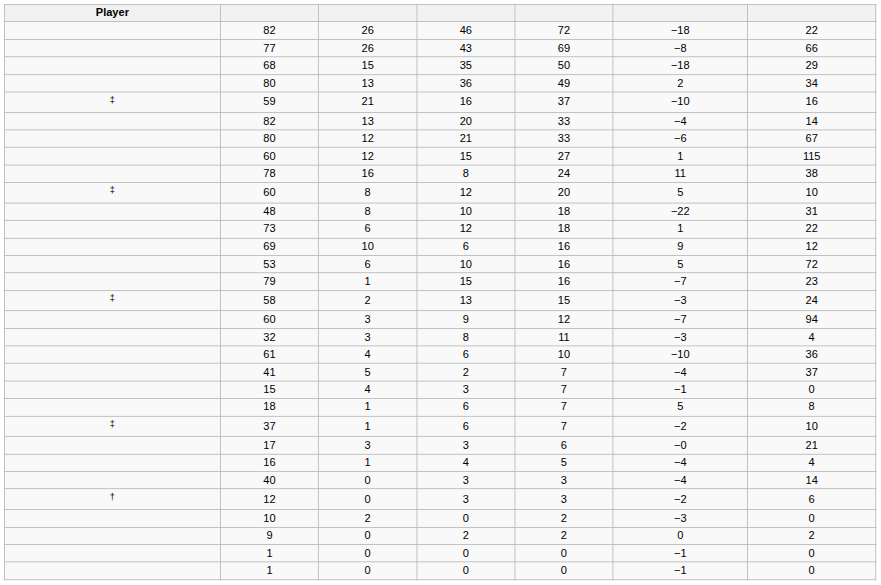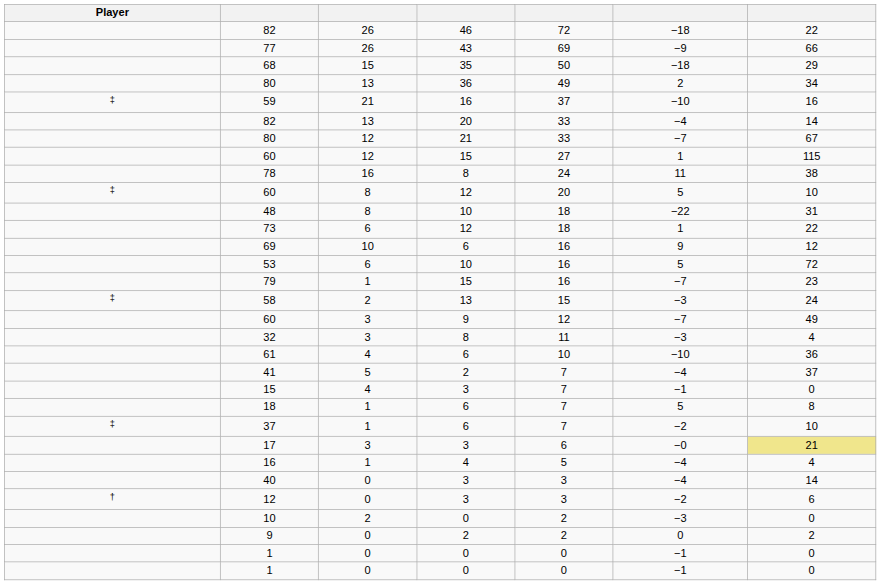 <table class="wikitable sortable" style="width:100%; text-align:center;">
 <tr>
 <th>Player</th>
 <th></th>
 <th></th>
 <th></th>
 <th></th>
 <th data-sort-type="number"></th>
 <th></th>
 </tr>
 <tr>
 <td></td>
 <td>82</td>
 <td>26</td>
 <td>46</td>
 <td>72</td>
 <td>−18</td>
 <td>22</td>
 </tr>
 <tr>
 <td></td>
 <td>77</td>
 <td>26</td>
 <td>43</td>
 <td>69</td>
-<td>−8</td>
+<td>−9</td>
 <td>66</td>
 </tr>
 <tr>
 <td></td>
 <td>68</td>
 <td>15</td>
 <td>35</td>
 <td>50</td>
 <td>−18</td>
 <td>29</td>
 </tr>
 <tr>
 <td></td>
 <td>80</td>
 <td>13</td>
 <td>36</td>
 <td>49</td>
 <td>2</td>
 <td>34</td>
 </tr>
 <tr>
 <td><sup>‡</sup></td>
 <td>59</td>
 <td>21</td>
 <td>16</td>
 <td>37</td>
 <td>−10</td>
 <td>16</td>
 </tr>
 <tr>
 <td></td>
 <td>82</td>
 <td>13</td>
 <td>20</td>
 <td>33</td>
 <td>−4</td>
 <td>14</td>
 </tr>
 <tr>
 <td></td>
 <td>80</td>
 <td>12</td>
 <td>21</td>
 <td>33</td>
-<td>−6</td>
+<td>−7</td>
 <td>67</td>
 </tr>
 <tr>
 <td></td>
 <td>60</td>
 <td>12</td>
 <td>15</td>
 <td>27</td>
 <td>1</td>
 <td>115</td>
 </tr>
 <tr>
 <td></td>
 <td>78</td>
 <td>16</td>
 <td>8</td>
 <td>24</td>
 <td>11</td>
 <td>38</td>
 </tr>
 <tr>
 <td><sup>‡</sup></td>
 <td>60</td>
 <td>8</td>
 <td>12</td>
 <td>20</td>
 <td>5</td>
 <td>10</td>
 </tr>
 <tr>
 <td></td>
 <td>48</td>
 <td>8</td>
 <td>10</td>
 <td>18</td>
 <td>−22</td>
 <td>31</td>
 </tr>
 <tr>
 <td></td>
 <td>73</td>
 <td>6</td>
 <td>12</td>
 <td>18</td>
 <td>1</td>
 <td>22</td>
 </tr>
 <tr>
 <td></td>
 <td>69</td>
 <td>10</td>
 <td>6</td>
 <td>16</td>
 <td>9</td>
 <td>12</td>
 </tr>
 <tr>
 <td></td>
 <td>53</td>
 <td>6</td>
 <td>10</td>
 <td>16</td>
 <td>5</td>
 <td>72</td>
 </tr>
 <tr>
 <td></td>
 <td>79</td>
 <td>1</td>
 <td>15</td>
 <td>16</td>
 <td>−7</td>
 <td>23</td>
 </tr>
 <tr>
 <td><sup>‡</sup></td>
 <td>58</td>
 <td>2</td>
 <td>13</td>
 <td>15</td>
 <td>−3</td>
 <td>24</td>
 </tr>
 <tr>
 <td></td>
 <td>60</td>
 <td>3</td>
 <td>9</td>
 <td>12</td>
 <td>−7</td>
-<td>94</td>
+<td>49</td>
 </tr>
 <tr>
 <td></td>
 <td>32</td>
 <td>3</td>
 <td>8</td>
 <td>11</td>
 <td>−3</td>
 <td>4</td>
 </tr>
 <tr>
 <td></td>
 <td>61</td>
 <td>4</td>
 <td>6</td>
 <td>10</td>
 <td>−10</td>
 <td>36</td>
 </tr>
 <tr>
 <td></td>
 <td>41</td>
 <td>5</td>
 <td>2</td>
 <td>7</td>
 <td>−4</td>
 <td>37</td>
 </tr>
 <tr>
 <td></td>
 <td>15</td>
 <td>4</td>
 <td>3</td>
 <td>7</td>
 <td>−1</td>
 <td>0</td>
 </tr>
 <tr>
 <td></td>
 <td>18</td>
 <td>1</td>
 <td>6</td>
 <td>7</td>
 <td>5</td>
 <td>8</td>
 </tr>
 <tr>
 <td><sup>‡</sup></td>
 <td>37</td>
 <td>1</td>
 <td>6</td>
 <td>7</td>
 <td>−2</td>
 <td>10</td>
 </tr>
 <tr>
 <td></td>
 <td>17</td>
 <td>3</td>
 <td>3</td>
 <td>6</td>
 <td>−0</td>
-<td>21</td>
+<td style="background: khaki;">21</td>
 </tr>
 <tr>
 <td></td>
 <td>16</td>
 <td>1</td>
 <td>4</td>
 <td>5</td>
 <td>−4</td>
 <td>4</td>
 </tr>
 <tr>
 <td></td>
 <td>40</td>
 <td>0</td>
 <td>3</td>
 <td>3</td>
 <td>−4</td>
 <td>14</td>
 </tr>
 <tr>
 <td><sup>†</sup></td>
 <td>12</td>
 <td>0</td>
 <td>3</td>
 <td>3</td>
 <td>−2</td>
 <td>6</td>
 </tr>
 <tr>
 <td></td>
 <td>10</td>
 <td>2</td>
 <td>0</td>
 <td>2</td>
 <td>−3</td>
 <td>0</td>
 </tr>
 <tr>
 <td></td>
 <td>9</td>
 <td>0</td>
 <td>2</td>
 <td>2</td>
 <td>0</td>
 <td>2</td>
 </tr>
 <tr>
 <td></td>
 <td>1</td>
 <td>0</td>
 <td>0</td>
 <td>0</td>
 <td>−1</td>
 <td>0</td>
 </tr>
 <tr>
 <td></td>
 <td>1</td>
 <td>0</td>
 <td>0</td>
 <td>0</td>
 <td>−1</td>
 <td>0</td>
 </tr>
 </table>
